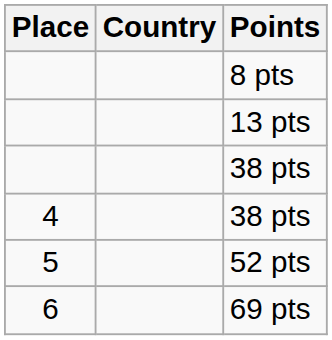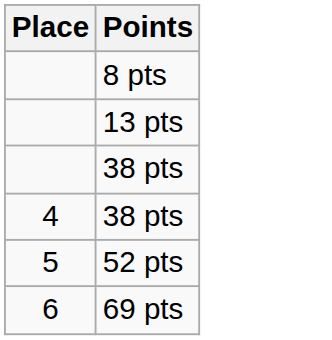 <table class=wikitable>
 <tr>
 <th>Place</th>
-<th>Country</th>
 <th>Points</th>
 </tr>
 <tr>
 <td align=center></td>
-<td></td>
 <td>8 pts</td>
 </tr>
 <tr>
 <td align=center></td>
-<td></td>
 <td>13 pts</td>
 </tr>
 <tr>
 <td align=center></td>
-<td></td>
 <td>38 pts</td>
 </tr>
 <tr>
 <td align=center>4</td>
-<td></td>
 <td>38 pts</td>
 </tr>
 <tr>
 <td align=center>5</td>
-<td></td>
 <td>52 pts</td>
 </tr>
 <tr>
 <td align=center>6</td>
-<td></td>
 <td>69 pts</td>
 </tr>
 </table>
